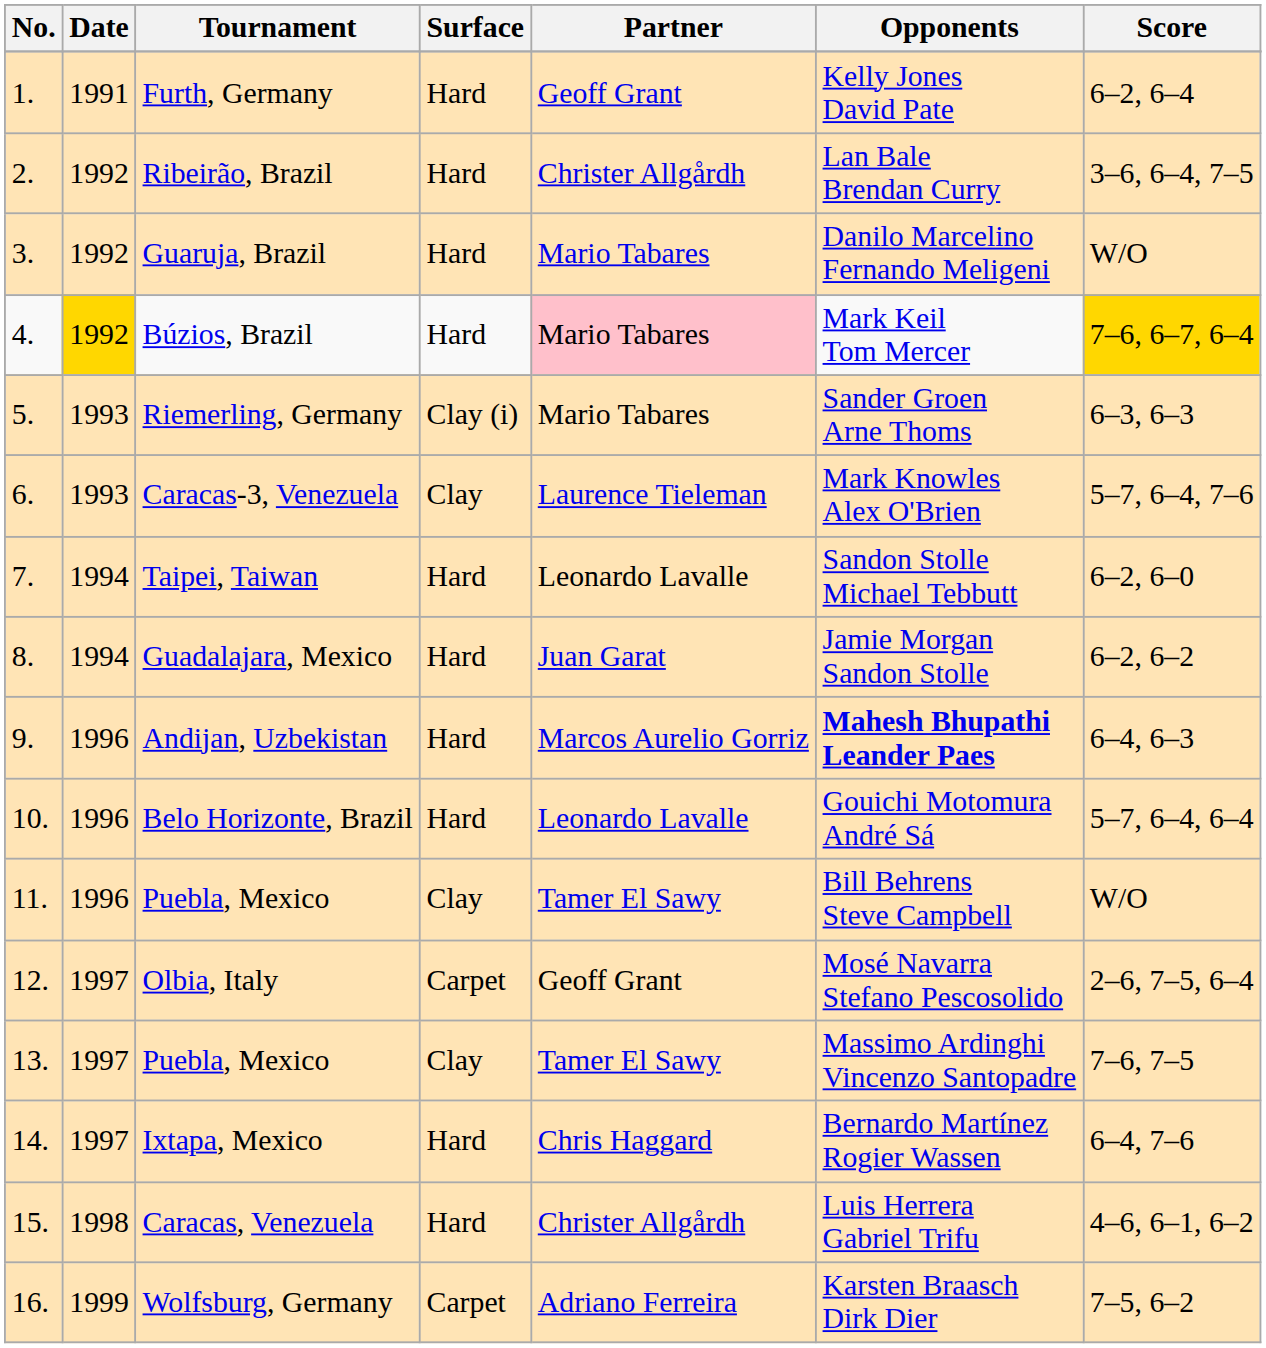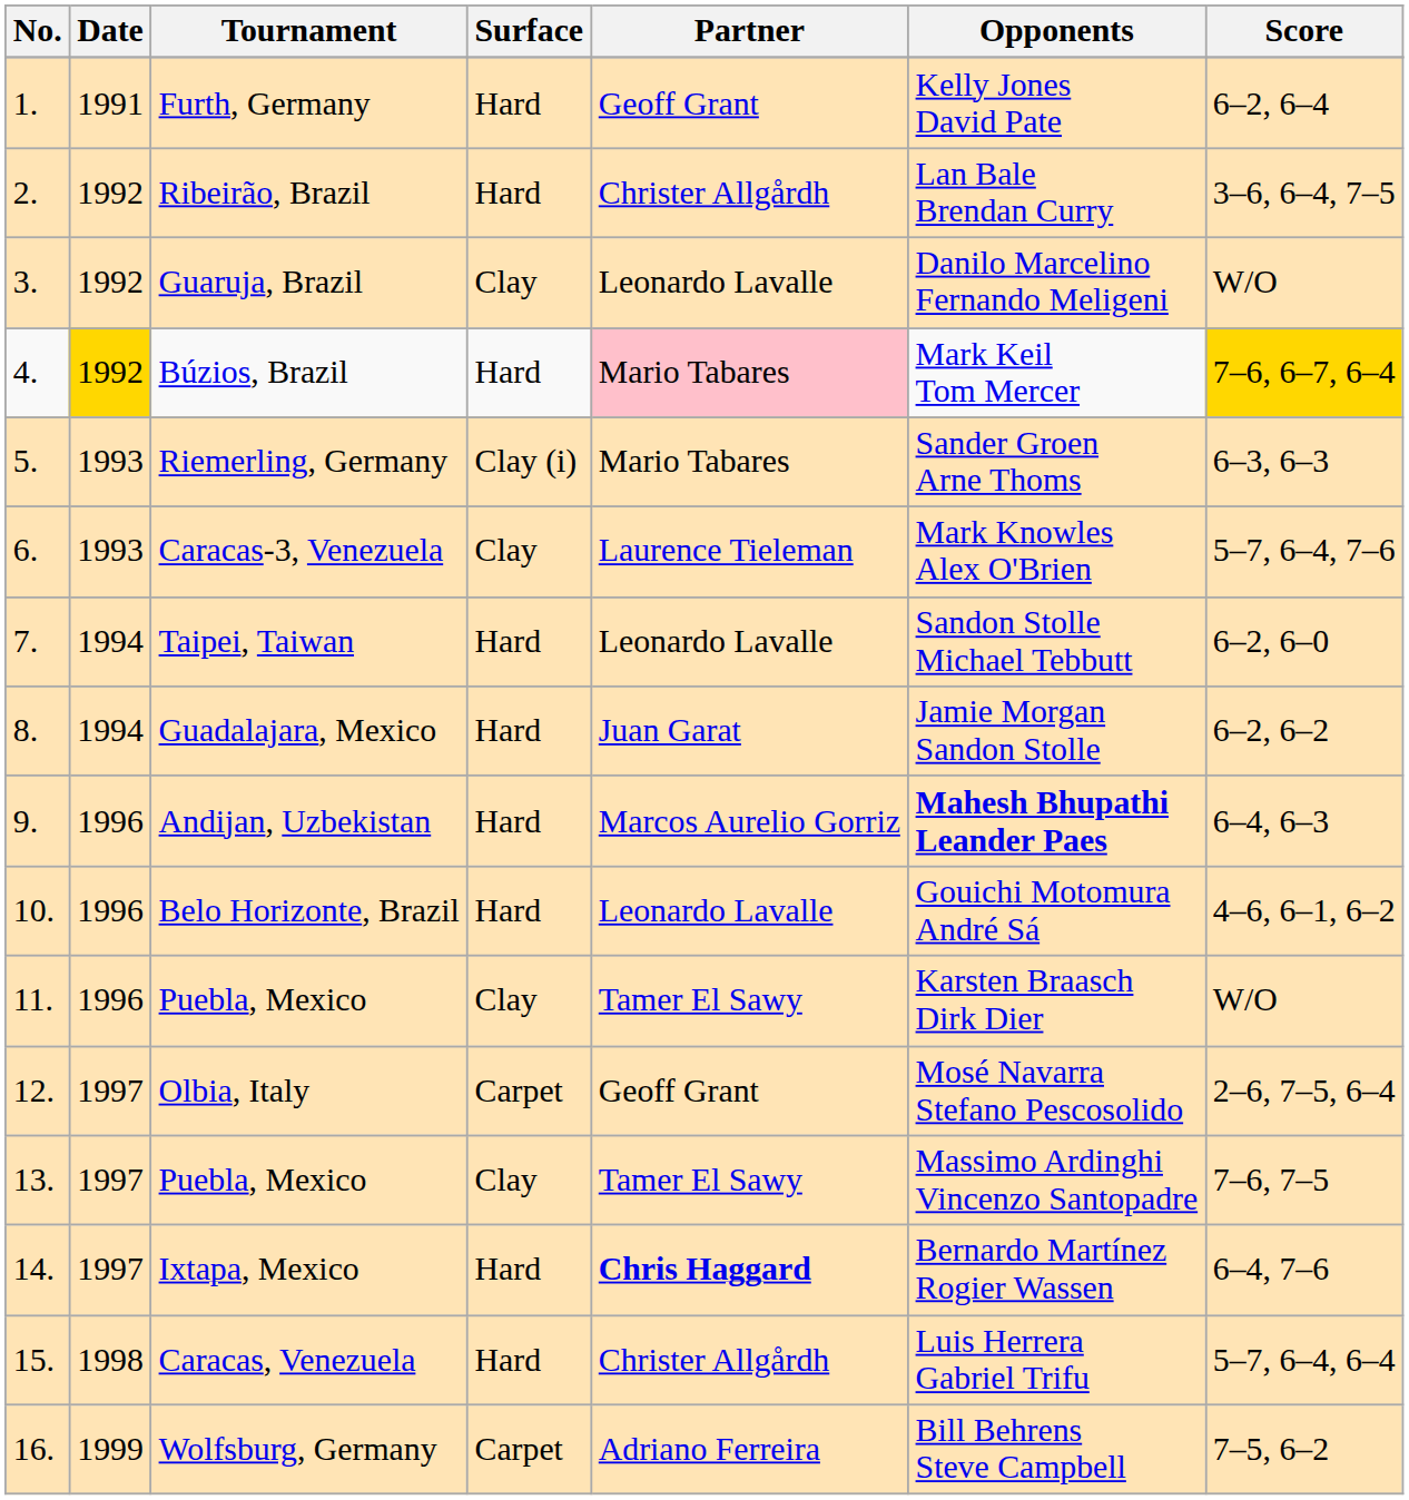 <table class="sortable wikitable">
 <tr>
 <th>No.</th>
 <th>Date</th>
 <th>Tournament</th>
 <th>Surface</th>
 <th>Partner</th>
 <th>Opponents</th>
 <th>Score</th>
 </tr>
 <tr>
 </tr>
 <tr bgcolor="moccasin">
 <td>1.</td>
 <td>1991</td>
 <td><a href='#'>Furth</a>, Germany</td>
 <td>Hard</td>
 <td> <a href='#'>Geoff Grant</a></td>
 <td> <a href='#'>Kelly Jones</a> <br>  <a href='#'>David Pate</a></td>
 <td>6–2, 6–4</td>
 </tr>
 <tr bgcolor="moccasin">
 <td>2.</td>
 <td>1992</td>
 <td><a href='#'>Ribeirão</a>, Brazil</td>
 <td>Hard</td>
 <td> <a href='#'>Christer Allgårdh</a></td>
 <td> <a href='#'>Lan Bale</a> <br>  <a href='#'>Brendan Curry</a></td>
 <td>3–6, 6–4, 7–5</td>
 </tr>
 <tr bgcolor="moccasin">
 <td>3.</td>
 <td>1992</td>
 <td><a href='#'>Guaruja</a>, Brazil</td>
-<td>Hard</td>
-<td> <a href='#'>Mario Tabares</a></td>
+<td>Clay</td>
+<td> Leonardo Lavalle</td>
 <td> <a href='#'>Danilo Marcelino</a> <br>  <a href='#'>Fernando Meligeni</a></td>
 <td>W/O</td>
 </tr>
 <tr>
 <td>4.</td>
 <td style="background: gold;">1992</td>
 <td><a href='#'>Búzios</a>, Brazil</td>
 <td>Hard</td>
 <td style="background: pink;"> Mario Tabares</td>
 <td> <a href='#'>Mark Keil</a> <br>  <a href='#'>Tom Mercer</a></td>
 <td style="background: gold;">7–6, 6–7, 6–4</td>
 </tr>
 <tr bgcolor="moccasin">
 <td>5.</td>
 <td>1993</td>
 <td><a href='#'>Riemerling</a>, Germany</td>
 <td>Clay (i)</td>
 <td> Mario Tabares</td>
 <td> <a href='#'>Sander Groen</a> <br>  <a href='#'>Arne Thoms</a></td>
 <td>6–3, 6–3</td>
 </tr>
 <tr bgcolor="moccasin">
 <td>6.</td>
 <td>1993</td>
 <td><a href='#'>Caracas</a>-3, <a href='#'>Venezuela</a></td>
 <td>Clay</td>
 <td> <a href='#'>Laurence Tieleman</a></td>
 <td> <a href='#'>Mark Knowles</a> <br>  <a href='#'>Alex O'Brien</a></td>
 <td>5–7, 6–4, 7–6</td>
 </tr>
 <tr bgcolor="moccasin">
 <td>7.</td>
 <td>1994</td>
 <td><a href='#'>Taipei</a>, <a href='#'>Taiwan</a></td>
 <td>Hard</td>
 <td> Leonardo Lavalle</td>
 <td> <a href='#'>Sandon Stolle</a> <br>  <a href='#'>Michael Tebbutt</a></td>
 <td>6–2, 6–0</td>
 </tr>
 <tr bgcolor="moccasin">
 <td>8.</td>
 <td>1994</td>
 <td><a href='#'>Guadalajara</a>, Mexico</td>
 <td>Hard</td>
 <td> <a href='#'>Juan Garat</a></td>
 <td> <a href='#'>Jamie Morgan</a> <br>  <a href='#'>Sandon Stolle</a></td>
 <td>6–2, 6–2</td>
 </tr>
 <tr bgcolor="moccasin">
 <td>9.</td>
 <td>1996</td>
 <td><a href='#'>Andijan</a>, <a href='#'>Uzbekistan</a></td>
 <td>Hard</td>
 <td> <a href='#'>Marcos Aurelio Gorriz</a></td>
 <td><strong> <a href='#'>Mahesh Bhupathi</a> <br>  <a href='#'>Leander Paes</a></strong></td>
 <td>6–4, 6–3</td>
 </tr>
 <tr bgcolor="moccasin">
 <td>10.</td>
 <td>1996</td>
 <td><a href='#'>Belo Horizonte</a>, Brazil</td>
 <td>Hard</td>
 <td> <a href='#'>Leonardo Lavalle</a></td>
 <td> <a href='#'>Gouichi Motomura</a> <br>  <a href='#'>André Sá</a></td>
-<td>5–7, 6–4, 6–4</td>
+<td>4–6, 6–1, 6–2</td>
 </tr>
 <tr bgcolor="moccasin">
 <td>11.</td>
 <td>1996</td>
 <td><a href='#'>Puebla</a>, Mexico</td>
 <td>Clay</td>
 <td> <a href='#'>Tamer El Sawy</a></td>
-<td> <a href='#'>Bill Behrens</a> <br>  <a href='#'>Steve Campbell</a></td>
+<td> <a href='#'>Karsten Braasch</a> <br>  <a href='#'>Dirk Dier</a></td>
 <td>W/O</td>
 </tr>
 <tr bgcolor="moccasin">
 <td>12.</td>
 <td>1997</td>
 <td><a href='#'>Olbia</a>, Italy</td>
 <td>Carpet</td>
 <td> Geoff Grant</td>
 <td> <a href='#'>Mosé Navarra</a> <br>  <a href='#'>Stefano Pescosolido</a></td>
 <td>2–6, 7–5, 6–4</td>
 </tr>
 <tr bgcolor="moccasin">
 <td>13.</td>
 <td>1997</td>
 <td><a href='#'>Puebla</a>, Mexico</td>
 <td>Clay</td>
 <td> <a href='#'>Tamer El Sawy</a></td>
 <td> <a href='#'>Massimo Ardinghi</a> <br>  <a href='#'>Vincenzo Santopadre</a></td>
 <td>7–6, 7–5</td>
 </tr>
 <tr bgcolor="moccasin">
 <td>14.</td>
 <td>1997</td>
 <td><a href='#'>Ixtapa</a>, Mexico</td>
 <td>Hard</td>
-<td> <a href='#'>Chris Haggard</a></td>
+<td><strong> <a href='#'>Chris Haggard</a></strong></td>
 <td> <a href='#'>Bernardo Martínez</a> <br>  <a href='#'>Rogier Wassen</a></td>
 <td>6–4, 7–6</td>
 </tr>
 <tr bgcolor="moccasin">
 <td>15.</td>
 <td>1998</td>
 <td><a href='#'>Caracas</a>, <a href='#'>Venezuela</a></td>
 <td>Hard</td>
 <td> <a href='#'>Christer Allgårdh</a></td>
 <td> <a href='#'>Luis Herrera</a> <br>  <a href='#'>Gabriel Trifu</a></td>
-<td>4–6, 6–1, 6–2</td>
+<td>5–7, 6–4, 6–4</td>
 </tr>
 <tr bgcolor="moccasin">
 <td>16.</td>
 <td>1999</td>
 <td><a href='#'>Wolfsburg</a>, Germany</td>
 <td>Carpet</td>
 <td> <a href='#'>Adriano Ferreira</a></td>
-<td> <a href='#'>Karsten Braasch</a> <br>  <a href='#'>Dirk Dier</a></td>
+<td> <a href='#'>Bill Behrens</a> <br>  <a href='#'>Steve Campbell</a></td>
 <td>7–5, 6–2</td>
 </tr>
 </table>
